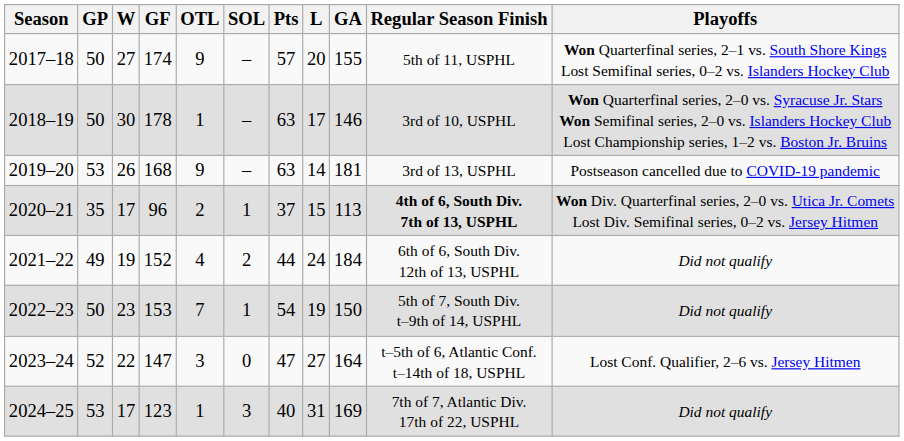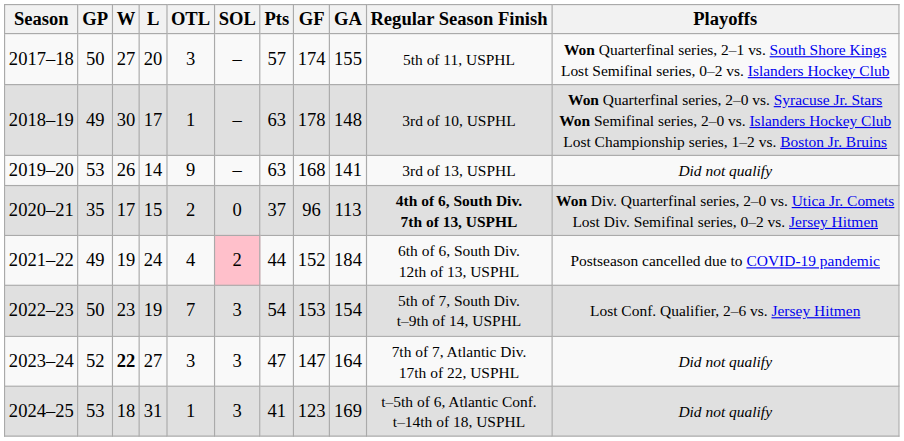 <table class="wikitable" style="text-align:center">
 <tr>
 <th>Season</th>
 <th>GP</th>
 <th>W</th>
-<th>GF</th>
+<th>L</th>
 <th>OTL</th>
 <th>SOL</th>
 <th>Pts</th>
-<th>L</th>
+<th>GF</th>
 <th>GA</th>
 <th>Regular Season Finish</th>
 <th>Playoffs</th>
 </tr>
 <tr>
 <td>2017–18</td>
 <td>50</td>
 <td>27</td>
-<td>174</td>
-<td>9</td>
+<td>20</td>
+<td>3</td>
 <td>–</td>
 <td>57</td>
-<td>20</td>
+<td>174</td>
 <td>155</td>
 <td><small>5th of 11, USPHL</small></td>
 <td><small><strong>Won</strong> Quarterfinal series, 2–1 vs. <a href='#'>South Shore Kings</a><br>Lost Semifinal series, 0–2 vs. <a href='#'>Islanders Hockey Club</a></small></td>
 </tr>
 <tr bgcolor=e0e0e0>
 <td>2018–19</td>
-<td>50</td>
+<td>49</td>
 <td>30</td>
-<td>178</td>
+<td>17</td>
 <td>1</td>
 <td>–</td>
 <td>63</td>
-<td>17</td>
-<td>146</td>
+<td>178</td>
+<td>148</td>
 <td><small>3rd of 10, USPHL</small></td>
 <td><small><strong>Won</strong> Quarterfinal series, 2–0 vs. <a href='#'>Syracuse Jr. Stars</a><br><strong>Won</strong> Semifinal series, 2–0 vs. <a href='#'>Islanders Hockey Club</a><br>Lost Championship series, 1–2 vs. <a href='#'>Boston Jr. Bruins</a></small></td>
 </tr>
 <tr>
 <td>2019–20</td>
 <td>53</td>
 <td>26</td>
-<td>168</td>
+<td>14</td>
 <td>9</td>
 <td>–</td>
 <td>63</td>
-<td>14</td>
-<td>181</td>
+<td>168</td>
+<td>141</td>
 <td><small>3rd of 13, USPHL</small></td>
-<td><small>Postseason cancelled due to <a href='#'>COVID-19 pandemic</a></small></td>
+<td><small><em>Did not qualify</em></small></td>
 </tr>
 <tr bgcolor=e0e0e0>
 <td>2020–21</td>
 <td>35</td>
 <td>17</td>
+<td>15</td>
+<td>2</td>
+<td>0</td>
+<td>37</td>
 <td>96</td>
-<td>2</td>
-<td>1</td>
-<td>37</td>
-<td>15</td>
 <td>113</td>
 <td><strong><small>4th of 6, South Div.<br>7th of 13, USPHL</small></strong></td>
 <td><small><strong>Won</strong> Div. Quarterfinal series, 2–0 vs. <a href='#'>Utica Jr. Comets</a><br>Lost Div. Semifinal series, 0–2 vs. <a href='#'>Jersey Hitmen</a></small></td>
 </tr>
 <tr>
 <td>2021–22</td>
 <td>49</td>
 <td>19</td>
+<td>24</td>
+<td>4</td>
+<td style="background: pink;">2</td>
+<td>44</td>
 <td>152</td>
-<td>4</td>
-<td>2</td>
-<td>44</td>
-<td>24</td>
 <td>184</td>
 <td><small>6th of 6, South Div.<br>12th of 13, USPHL</small></td>
-<td><small><em>Did not qualify</em></small></td>
+<td><small>Postseason cancelled due to <a href='#'>COVID-19 pandemic</a></small></td>
 </tr>
 <tr bgcolor=e0e0e0>
 <td>2022–23</td>
 <td>50</td>
 <td>23</td>
+<td>19</td>
+<td>7</td>
+<td>3</td>
+<td>54</td>
 <td>153</td>
-<td>7</td>
-<td>1</td>
-<td>54</td>
-<td>19</td>
-<td>150</td>
+<td>154</td>
 <td><small>5th of 7, South Div.<br>t–9th of 14, USPHL</small></td>
-<td><small><em>Did not qualify</em></small></td>
+<td><small>Lost Conf. Qualifier, 2–6 vs. <a href='#'>Jersey Hitmen</a></small></td>
 </tr>
 <tr>
 <td>2023–24</td>
 <td>52</td>
-<td>22</td>
+<td><strong>22</strong></td>
+<td>27</td>
+<td>3</td>
+<td>3</td>
+<td>47</td>
 <td>147</td>
-<td>3</td>
-<td>0</td>
-<td>47</td>
-<td>27</td>
 <td>164</td>
-<td><small>t–5th of 6, Atlantic Conf.<br>t–14th of 18, USPHL</small></td>
-<td><small>Lost Conf. Qualifier, 2–6 vs. <a href='#'>Jersey Hitmen</a></small></td>
+<td><small>7th of 7, Atlantic Div.<br>17th of 22, USPHL</small></td>
+<td><small><em>Did not qualify</em></small></td>
 </tr>
 <tr bgcolor=e0e0e0>
 <td>2024–25</td>
 <td>53</td>
-<td>17</td>
-<td>123</td>
+<td>18</td>
+<td>31</td>
 <td>1</td>
 <td>3</td>
-<td>40</td>
-<td>31</td>
+<td>41</td>
+<td>123</td>
 <td>169</td>
-<td><small>7th of 7, Atlantic Div.<br>17th of 22, USPHL</small></td>
+<td><small>t–5th of 6, Atlantic Conf.<br>t–14th of 18, USPHL</small></td>
 <td><small><em>Did not qualify</em></small></td>
 </tr>
 </table>
